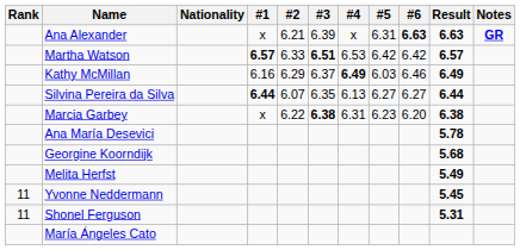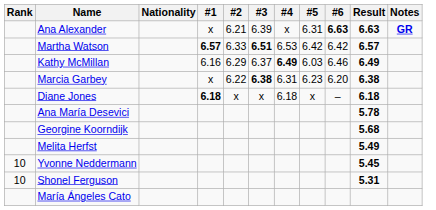 <table class="wikitable sortable" style="text-align:center">
 <tr>
 <th>Rank</th>
 <th>Name</th>
 <th>Nationality</th>
 <th>#1</th>
 <th>#2</th>
 <th>#3</th>
 <th>#4</th>
 <th>#5</th>
 <th>#6</th>
 <th>Result</th>
 <th>Notes</th>
 </tr>
 <tr>
 <td></td>
 <td align=left><a href='#'>Ana Alexander</a></td>
 <td align=left></td>
 <td>x</td>
 <td>6.21</td>
 <td>6.39</td>
 <td>x</td>
 <td>6.31</td>
 <td><strong>6.63</strong></td>
 <td><strong>6.63</strong></td>
 <td><strong><a href='#'>GR</a></strong></td>
 </tr>
 <tr>
 <td></td>
 <td align=left><a href='#'>Martha Watson</a></td>
 <td align=left></td>
 <td><strong>6.57</strong></td>
 <td>6.33</td>
 <td><strong>6.51</strong></td>
 <td>6.53</td>
 <td>6.42</td>
 <td>6.42</td>
 <td><strong>6.57</strong></td>
 <td></td>
 </tr>
 <tr>
 <td></td>
 <td align=left><a href='#'>Kathy McMillan</a></td>
 <td align=left></td>
 <td>6.16</td>
 <td>6.29</td>
 <td>6.37</td>
 <td><strong>6.49</strong></td>
 <td>6.03</td>
 <td>6.46</td>
 <td><strong>6.49</strong></td>
 <td></td>
 </tr>
 <tr>
 <td></td>
-<td align=left><a href='#'>Silvina Pereira da Silva</a></td>
-<td align=left></td>
-<td><strong>6.44</strong></td>
-<td>6.07</td>
-<td>6.35</td>
-<td>6.13</td>
-<td>6.27</td>
-<td>6.27</td>
-<td><strong>6.44</strong></td>
-<td></td>
-</tr>
-<tr>
-<td></td>
 <td align=left><a href='#'>Marcia Garbey</a></td>
 <td align=left></td>
 <td>x</td>
 <td>6.22</td>
 <td><strong>6.38</strong></td>
 <td>6.31</td>
 <td>6.23</td>
 <td>6.20</td>
 <td><strong>6.38</strong></td>
+<td></td>
+</tr>
+<tr>
+<td></td>
+<td align=left><a href='#'>Diane Jones</a></td>
+<td align=left></td>
+<td><strong>6.18</strong></td>
+<td>x</td>
+<td>x</td>
+<td>6.18</td>
+<td>x</td>
+<td>–</td>
+<td><strong>6.18</strong></td>
 <td></td>
 </tr>
 <tr>
 <td></td>
 <td align=left><a href='#'>Ana María Desevici</a></td>
 <td align=left></td>
 <td></td>
 <td></td>
 <td></td>
 <td></td>
 <td></td>
 <td></td>
 <td><strong>5.78</strong></td>
 <td></td>
 </tr>
 <tr>
 <td></td>
 <td align=left><a href='#'>Georgine Koorndijk</a></td>
 <td align=left></td>
 <td></td>
 <td></td>
 <td></td>
 <td></td>
 <td></td>
 <td></td>
 <td><strong>5.68</strong></td>
 <td></td>
 </tr>
 <tr>
 <td></td>
 <td align=left><a href='#'>Melita Herfst</a></td>
 <td align=left></td>
 <td></td>
 <td></td>
 <td></td>
 <td></td>
 <td></td>
 <td></td>
 <td><strong>5.49</strong></td>
 <td></td>
 </tr>
 <tr>
-<td>11</td>
+<td>10</td>
 <td align=left><a href='#'>Yvonne Neddermann</a></td>
 <td align=left></td>
 <td></td>
 <td></td>
 <td></td>
 <td></td>
 <td></td>
 <td></td>
 <td><strong>5.45</strong></td>
 <td></td>
 </tr>
 <tr>
-<td>11</td>
+<td>10</td>
 <td align=left><a href='#'>Shonel Ferguson</a></td>
 <td align=left></td>
 <td></td>
 <td></td>
 <td></td>
 <td></td>
 <td></td>
 <td></td>
 <td><strong>5.31</strong></td>
 <td></td>
 </tr>
 <tr>
 <td></td>
 <td align=left><a href='#'>María Ángeles Cato</a></td>
 <td align=left></td>
 <td></td>
 <td></td>
 <td></td>
 <td></td>
 <td></td>
 <td></td>
 <td><strong></strong></td>
 <td></td>
 </tr>
 </table>
